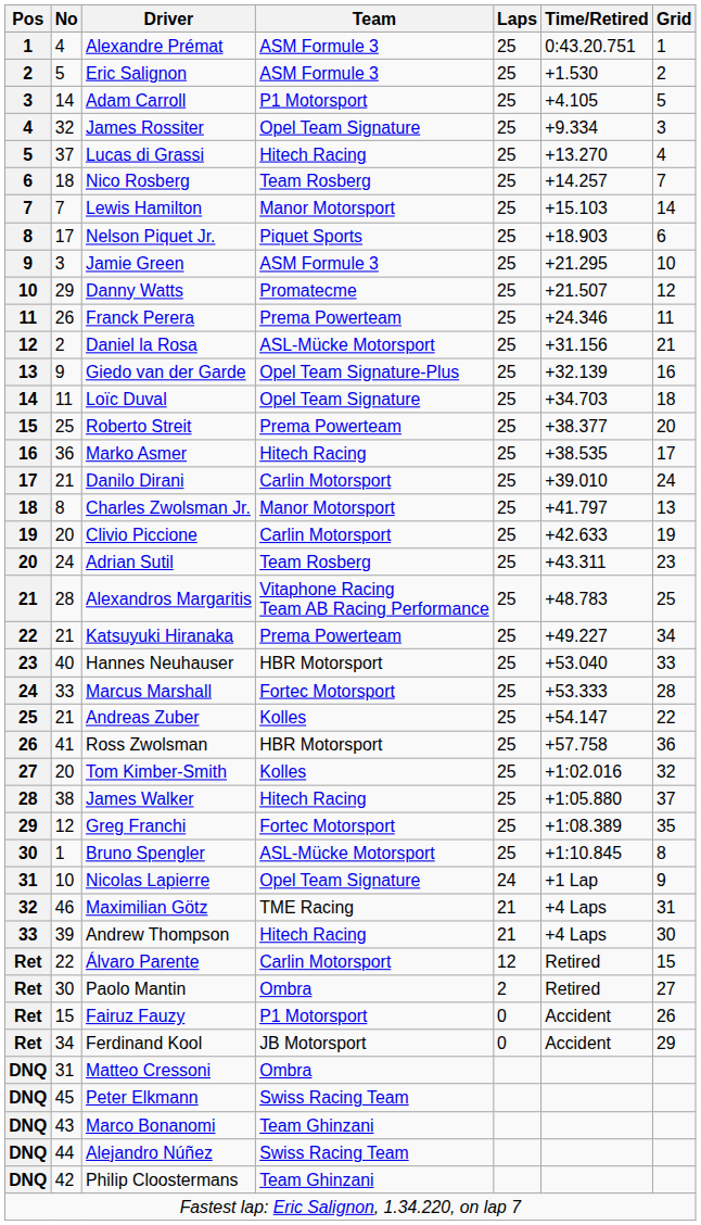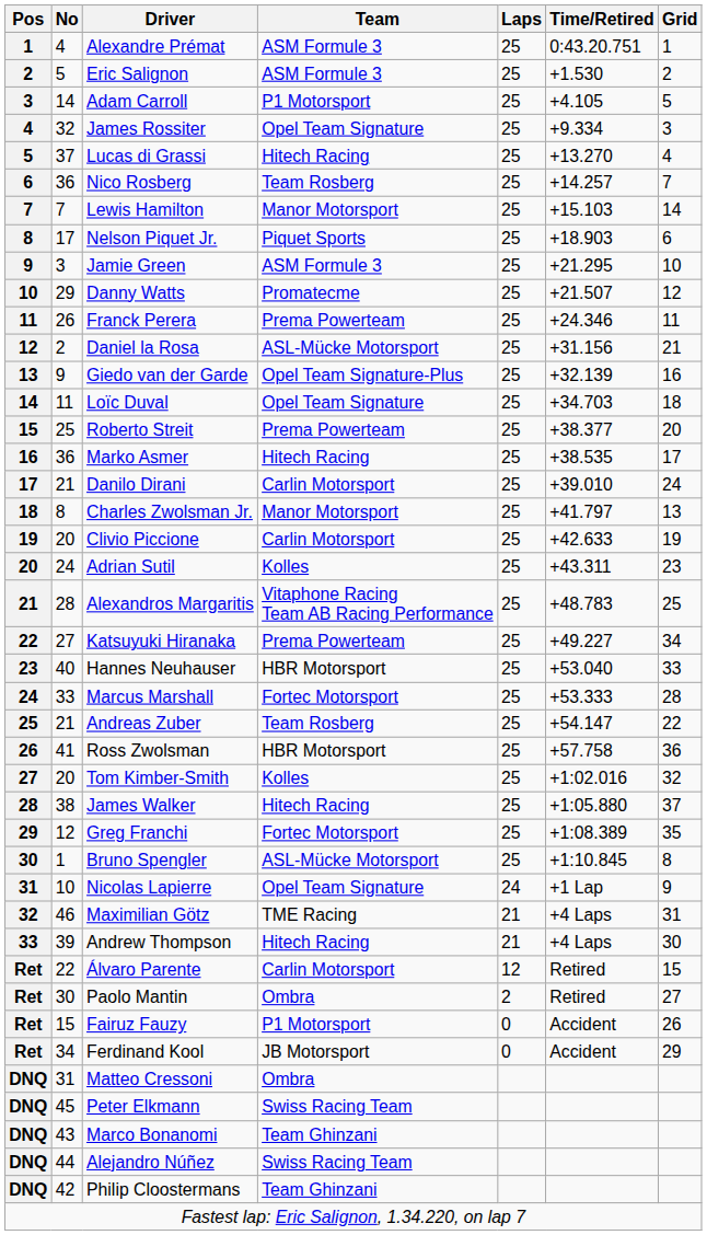 <table class="wikitable" style="font-size:95%">
 <tr>
 <th>Pos</th>
 <th>No</th>
 <th>Driver</th>
 <th>Team</th>
 <th>Laps</th>
 <th>Time/Retired</th>
 <th>Grid</th>
 </tr>
 <tr>
 <th>1</th>
 <td>4</td>
 <td> <a href='#'>Alexandre Prémat</a></td>
 <td><a href='#'>ASM Formule 3</a></td>
 <td>25</td>
 <td>0:43.20.751</td>
 <td>1</td>
 </tr>
 <tr>
 <th>2</th>
 <td>5</td>
 <td> <a href='#'>Eric Salignon</a></td>
 <td><a href='#'>ASM Formule 3</a></td>
 <td>25</td>
 <td>+1.530</td>
 <td>2</td>
 </tr>
 <tr>
 <th>3</th>
 <td>14</td>
 <td> <a href='#'>Adam Carroll</a></td>
 <td><a href='#'>P1 Motorsport</a></td>
 <td>25</td>
 <td>+4.105</td>
 <td>5</td>
 </tr>
 <tr>
 <th>4</th>
 <td>32</td>
 <td> <a href='#'>James Rossiter</a></td>
 <td><a href='#'>Opel Team Signature</a></td>
 <td>25</td>
 <td>+9.334</td>
 <td>3</td>
 </tr>
 <tr>
 <th>5</th>
 <td>37</td>
 <td> <a href='#'>Lucas di Grassi</a></td>
 <td><a href='#'>Hitech Racing</a></td>
 <td>25</td>
 <td>+13.270</td>
 <td>4</td>
 </tr>
 <tr>
 <th>6</th>
-<td>18</td>
+<td>36</td>
 <td> <a href='#'>Nico Rosberg</a></td>
 <td><a href='#'>Team Rosberg</a></td>
 <td>25</td>
 <td>+14.257</td>
 <td>7</td>
 </tr>
 <tr>
 <th>7</th>
 <td>7</td>
 <td> <a href='#'>Lewis Hamilton</a></td>
 <td><a href='#'>Manor Motorsport</a></td>
 <td>25</td>
 <td>+15.103</td>
 <td>14</td>
 </tr>
 <tr>
 <th>8</th>
 <td>17</td>
 <td> <a href='#'>Nelson Piquet Jr.</a></td>
 <td><a href='#'>Piquet Sports</a></td>
 <td>25</td>
 <td>+18.903</td>
 <td>6</td>
 </tr>
 <tr>
 <th>9</th>
 <td>3</td>
 <td> <a href='#'>Jamie Green</a></td>
 <td><a href='#'>ASM Formule 3</a></td>
 <td>25</td>
 <td>+21.295</td>
 <td>10</td>
 </tr>
 <tr>
 <th>10</th>
 <td>29</td>
 <td> <a href='#'>Danny Watts</a></td>
 <td><a href='#'>Promatecme</a></td>
 <td>25</td>
 <td>+21.507</td>
 <td>12</td>
 </tr>
 <tr>
 <th>11</th>
 <td>26</td>
 <td> <a href='#'>Franck Perera</a></td>
 <td><a href='#'>Prema Powerteam</a></td>
 <td>25</td>
 <td>+24.346</td>
 <td>11</td>
 </tr>
 <tr>
 <th>12</th>
 <td>2</td>
 <td> <a href='#'>Daniel la Rosa</a></td>
 <td><a href='#'>ASL-Mücke Motorsport</a></td>
 <td>25</td>
 <td>+31.156</td>
 <td>21</td>
 </tr>
 <tr>
 <th>13</th>
 <td>9</td>
 <td> <a href='#'>Giedo van der Garde</a></td>
 <td><a href='#'>Opel Team Signature-Plus</a></td>
 <td>25</td>
 <td>+32.139</td>
 <td>16</td>
 </tr>
 <tr>
 <th>14</th>
 <td>11</td>
 <td> <a href='#'>Loïc Duval</a></td>
 <td><a href='#'>Opel Team Signature</a></td>
 <td>25</td>
 <td>+34.703</td>
 <td>18</td>
 </tr>
 <tr>
 <th>15</th>
 <td>25</td>
 <td> <a href='#'>Roberto Streit</a></td>
 <td><a href='#'>Prema Powerteam</a></td>
 <td>25</td>
 <td>+38.377</td>
 <td>20</td>
 </tr>
 <tr>
 <th>16</th>
 <td>36</td>
 <td> <a href='#'>Marko Asmer</a></td>
 <td><a href='#'>Hitech Racing</a></td>
 <td>25</td>
 <td>+38.535</td>
 <td>17</td>
 </tr>
 <tr>
 <th>17</th>
 <td>21</td>
 <td> <a href='#'>Danilo Dirani</a></td>
 <td><a href='#'>Carlin Motorsport</a></td>
 <td>25</td>
 <td>+39.010</td>
 <td>24</td>
 </tr>
 <tr>
 <th>18</th>
 <td>8</td>
 <td> <a href='#'>Charles Zwolsman Jr.</a></td>
 <td><a href='#'>Manor Motorsport</a></td>
 <td>25</td>
 <td>+41.797</td>
 <td>13</td>
 </tr>
 <tr>
 <th>19</th>
 <td>20</td>
 <td> <a href='#'>Clivio Piccione</a></td>
 <td><a href='#'>Carlin Motorsport</a></td>
 <td>25</td>
 <td>+42.633</td>
 <td>19</td>
 </tr>
 <tr>
 <th>20</th>
 <td>24</td>
 <td> <a href='#'>Adrian Sutil</a></td>
-<td><a href='#'>Team Rosberg</a></td>
+<td><a href='#'>Kolles</a></td>
 <td>25</td>
 <td>+43.311</td>
 <td>23</td>
 </tr>
 <tr>
 <th>21</th>
 <td>28</td>
 <td> <a href='#'>Alexandros Margaritis</a></td>
 <td><a href='#'>Vitaphone Racing<br>Team AB Racing Performance</a></td>
 <td>25</td>
 <td>+48.783</td>
 <td>25</td>
 </tr>
 <tr>
 <th>22</th>
-<td>21</td>
+<td>27</td>
 <td> <a href='#'>Katsuyuki Hiranaka</a></td>
 <td><a href='#'>Prema Powerteam</a></td>
 <td>25</td>
 <td>+49.227</td>
 <td>34</td>
 </tr>
 <tr>
 <th>23</th>
 <td>40</td>
 <td> Hannes Neuhauser</td>
 <td>HBR Motorsport</td>
 <td>25</td>
 <td>+53.040</td>
 <td>33</td>
 </tr>
 <tr>
 <th>24</th>
 <td>33</td>
 <td> <a href='#'>Marcus Marshall</a></td>
 <td><a href='#'>Fortec Motorsport</a></td>
 <td>25</td>
 <td>+53.333</td>
 <td>28</td>
 </tr>
 <tr>
 <th>25</th>
 <td>21</td>
 <td> <a href='#'>Andreas Zuber</a></td>
-<td><a href='#'>Kolles</a></td>
+<td><a href='#'>Team Rosberg</a></td>
 <td>25</td>
 <td>+54.147</td>
 <td>22</td>
 </tr>
 <tr>
 <th>26</th>
 <td>41</td>
 <td> Ross Zwolsman</td>
 <td>HBR Motorsport</td>
 <td>25</td>
 <td>+57.758</td>
 <td>36</td>
 </tr>
 <tr>
 <th>27</th>
 <td>20</td>
 <td> <a href='#'>Tom Kimber-Smith</a></td>
 <td><a href='#'>Kolles</a></td>
 <td>25</td>
 <td>+1:02.016</td>
 <td>32</td>
 </tr>
 <tr>
 <th>28</th>
 <td>38</td>
 <td> <a href='#'>James Walker</a></td>
 <td><a href='#'>Hitech Racing</a></td>
 <td>25</td>
 <td>+1:05.880</td>
 <td>37</td>
 </tr>
 <tr>
 <th>29</th>
 <td>12</td>
 <td> <a href='#'>Greg Franchi</a></td>
 <td><a href='#'>Fortec Motorsport</a></td>
 <td>25</td>
 <td>+1:08.389</td>
 <td>35</td>
 </tr>
 <tr>
 <th>30</th>
 <td>1</td>
 <td> <a href='#'>Bruno Spengler</a></td>
 <td><a href='#'>ASL-Mücke Motorsport</a></td>
 <td>25</td>
 <td>+1:10.845</td>
 <td>8</td>
 </tr>
 <tr>
 <th>31</th>
 <td>10</td>
 <td> <a href='#'>Nicolas Lapierre</a></td>
 <td><a href='#'>Opel Team Signature</a></td>
 <td>24</td>
 <td>+1 Lap</td>
 <td>9</td>
 </tr>
 <tr>
 <th>32</th>
 <td>46</td>
 <td> <a href='#'>Maximilian Götz</a></td>
 <td>TME Racing</td>
 <td>21</td>
 <td>+4 Laps</td>
 <td>31</td>
 </tr>
 <tr>
 <th>33</th>
 <td>39</td>
 <td> Andrew Thompson</td>
 <td><a href='#'>Hitech Racing</a></td>
 <td>21</td>
 <td>+4 Laps</td>
 <td>30</td>
 </tr>
 <tr>
 <th>Ret</th>
 <td>22</td>
 <td> <a href='#'>Álvaro Parente</a></td>
 <td><a href='#'>Carlin Motorsport</a></td>
 <td>12</td>
 <td>Retired</td>
 <td>15</td>
 </tr>
 <tr>
 <th>Ret</th>
 <td>30</td>
 <td> Paolo Mantin</td>
 <td><a href='#'>Ombra</a></td>
 <td>2</td>
 <td>Retired</td>
 <td>27</td>
 </tr>
 <tr>
 <th>Ret</th>
 <td>15</td>
 <td> <a href='#'>Fairuz Fauzy</a></td>
 <td><a href='#'>P1 Motorsport</a></td>
 <td>0</td>
 <td>Accident</td>
 <td>26</td>
 </tr>
 <tr>
 <th>Ret</th>
 <td>34</td>
 <td> Ferdinand Kool</td>
 <td>JB Motorsport</td>
 <td>0</td>
 <td>Accident</td>
 <td>29</td>
 </tr>
 <tr>
 <th>DNQ</th>
 <td>31</td>
 <td> <a href='#'>Matteo Cressoni</a></td>
 <td><a href='#'>Ombra</a></td>
 <td></td>
 <td></td>
 <td></td>
 </tr>
 <tr>
 <th>DNQ</th>
 <td>45</td>
 <td> <a href='#'>Peter Elkmann</a></td>
 <td><a href='#'>Swiss Racing Team</a></td>
 <td></td>
 <td></td>
 <td></td>
 </tr>
 <tr>
 <th>DNQ</th>
 <td>43</td>
 <td> <a href='#'>Marco Bonanomi</a></td>
 <td><a href='#'>Team Ghinzani</a></td>
 <td></td>
 <td></td>
 <td></td>
 </tr>
 <tr>
 <th>DNQ</th>
 <td>44</td>
 <td> <a href='#'>Alejandro Núñez</a></td>
 <td><a href='#'>Swiss Racing Team</a></td>
 <td></td>
 <td></td>
 <td></td>
 </tr>
 <tr>
 <th>DNQ</th>
 <td>42</td>
 <td> Philip Cloostermans</td>
 <td><a href='#'>Team Ghinzani</a></td>
 <td></td>
 <td></td>
 <td></td>
 </tr>
 <tr>
 <td colspan=7 align=center><em>Fastest lap: <a href='#'>Eric Salignon</a>, 1.34.220,  on lap 7</em></td>
 </tr>
 </table>
